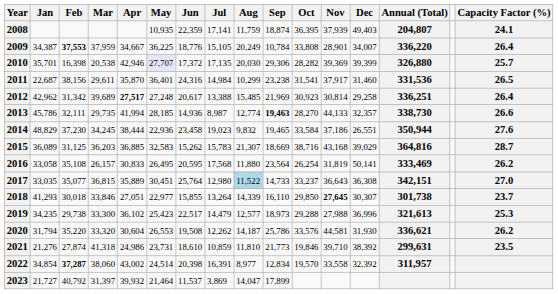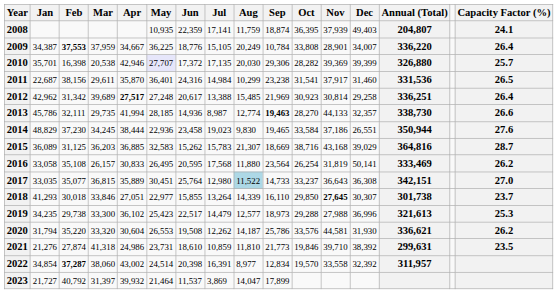 <table class="wikitable">
 <tr>
 <th>Year</th>
 <th>Jan</th>
 <th>Feb</th>
 <th>Mar</th>
 <th>Apr</th>
 <th>May</th>
 <th>Jun</th>
 <th>Jul</th>
 <th>Aug</th>
 <th>Sep</th>
 <th>Oct</th>
 <th>Nov</th>
 <th>Dec</th>
 <th>Annual (Total)</th>
 <td></td>
 <th>Capacity Factor (%)</th>
 </tr>
 <tr>
 <th>2008</th>
 <td></td>
 <td></td>
 <td></td>
 <td></td>
 <td><small>10,935</small></td>
 <td><small>22,359</small></td>
 <td><small>17,141</small></td>
 <td><small>11,759</small></td>
 <td><small>18,874</small></td>
 <td><small>36,395</small></td>
 <td><small>37,939</small></td>
 <td><small>49,403</small></td>
 <th>204,807</th>
 <td></td>
 <th>24.1</th>
 </tr>
 <tr>
 <th>2009</th>
 <td><small>34,387</small></td>
 <td><strong><small>37,553</small></strong></td>
 <td><small>37,959</small></td>
 <td><small>34,667</small></td>
 <td><small>36,225</small></td>
 <td><small>18,776</small></td>
 <td><small>15,105</small></td>
 <td><small>20,249</small></td>
 <td><small>10,784</small></td>
 <td><small>33,808</small></td>
 <td><small>28,901</small></td>
 <td><small>34,007</small></td>
 <th>336,220</th>
 <td></td>
 <th>26.4</th>
 </tr>
 <tr>
 <th>2010</th>
 <td><small>35,701</small></td>
 <td><small>16,398</small></td>
 <td><small>20,538</small></td>
 <td><small>42,946</small></td>
 <td style="background: lavender;"><small>27,707</small></td>
 <td><small>17,372</small></td>
 <td><small>17,135</small></td>
 <td><small>20,030</small></td>
 <td><small>29,306</small></td>
 <td><small>28,282</small></td>
 <td><small>39,369</small></td>
 <td><small>39,399</small></td>
 <th>326,880</th>
 <td></td>
 <th>25.7</th>
 </tr>
 <tr>
 <th>2011</th>
 <td><small>22,687</small></td>
 <td><small>38,156</small></td>
 <td><small>29,611</small></td>
 <td><small>35,870</small></td>
 <td><small>36,401</small></td>
 <td><small>24,316</small></td>
 <td><small>14,984</small></td>
 <td><small>10,299</small></td>
 <td><small>23,238</small></td>
 <td><small>31,541</small></td>
 <td><small>37,917</small></td>
 <td><small>31,460</small></td>
 <th>331,536</th>
 <td></td>
 <th>26.5</th>
 </tr>
 <tr>
 <th>2012</th>
 <td><small>42,962</small></td>
 <td><small>31,342</small></td>
 <td><small>39,689</small></td>
 <td><strong><small>27,517</small></strong></td>
 <td><small>27,248</small></td>
 <td><small>20,617</small></td>
 <td><small>13,388</small></td>
 <td><small>15,485</small></td>
 <td><small>21,969</small></td>
 <td><small>30,923</small></td>
 <td><small>30,814</small></td>
 <td><small>29,258</small></td>
 <th>336,251</th>
 <td></td>
 <th>26.4</th>
 </tr>
 <tr>
 <th>2013</th>
 <td><small>45,786</small></td>
 <td><small>32,111</small></td>
 <td><small>29,735</small></td>
 <td><small>41,994</small></td>
 <td><small>28,185</small></td>
 <td><small>14,936</small></td>
 <td><small>8,987</small></td>
 <td><small>12,774</small></td>
 <td><strong><small>19,463</small></strong></td>
 <td><small>28,270</small></td>
 <td><small>44,133</small></td>
 <td><small>32,357</small></td>
 <th>338,730</th>
 <td></td>
 <th>26.6</th>
 </tr>
 <tr>
 <th>2014</th>
 <td><small>48,829</small></td>
 <td><small>37,230</small></td>
 <td><small>34,245</small></td>
 <td><small>38,444</small></td>
 <td><small>22,936</small></td>
 <td><small>23,458</small></td>
 <td><small>19,023</small></td>
-<td><small>9,832</small></td>
+<td><small>9,830</small></td>
 <td><small>19,465</small></td>
 <td><small>33,584</small></td>
 <td><small>37,186</small></td>
 <td><small>26,551</small></td>
 <th>350,944</th>
 <td></td>
 <th>27.6</th>
 </tr>
 <tr>
 <th>2015</th>
 <td><small>36,089</small></td>
 <td><small>31,125</small></td>
 <td><small>36,203</small></td>
 <td><small>36,885</small></td>
 <td><small>32,583</small></td>
 <td><small>15,262</small></td>
 <td><small>15,783</small></td>
 <td><small>21,307</small></td>
 <td><small>18,669</small></td>
 <td><small>38,716</small></td>
 <td><small>43,168</small></td>
 <td><small>39,029</small></td>
 <th>364,816</th>
 <td></td>
 <th>28.7</th>
 </tr>
 <tr>
 <th>2016</th>
 <td><small>33,058</small></td>
 <td><small>35,108</small></td>
 <td><small>26,157</small></td>
 <td><small>30,833</small></td>
 <td><small>26,495</small></td>
 <td><small>20,595</small></td>
 <td><small>17,568</small></td>
 <td><small>11,880</small></td>
 <td><small>23,564</small></td>
 <td><small>26,254</small></td>
 <td><small>31,819</small></td>
 <td><small>50,141</small></td>
 <th>333,469</th>
 <td></td>
 <th>26.2</th>
 </tr>
 <tr>
 <th>2017</th>
 <td><small>33,035</small></td>
 <td><small>35,077</small></td>
 <td><small>36,815</small></td>
 <td><small>35,889</small></td>
 <td><small>30,451</small></td>
 <td><small>25,764</small></td>
 <td><small>12,980</small></td>
 <td style="background: lightblue;"><small>11,522</small></td>
 <td><small>14,733</small></td>
 <td><small>33,237</small></td>
 <td><small>36,643</small></td>
 <td><small>36,308</small></td>
 <th>342,151</th>
 <td></td>
 <th>27.0</th>
 </tr>
 <tr>
 <th>2018</th>
 <td><small>41,293</small></td>
 <td><small>30,018</small></td>
 <td><small>33,846</small></td>
 <td><small>27,051</small></td>
 <td><small>22,977</small></td>
 <td><small>15,855</small></td>
 <td><small>13,264</small></td>
 <td><small>14,339</small></td>
 <td><small>16,110</small></td>
 <td><small>29,850</small></td>
 <td><strong><small>27,645</small></strong></td>
 <td><small>30,307</small></td>
 <th>301,738</th>
 <td></td>
 <th>23.7</th>
 </tr>
 <tr>
 <th>2019</th>
 <td><small>34,235</small></td>
 <td><small>29,738</small></td>
 <td><small>33,300</small></td>
 <td><small>36,102</small></td>
 <td><small>25,423</small></td>
 <td><small>22,517</small></td>
 <td><small>14,479</small></td>
 <td><small>12,577</small></td>
 <td><small>18,973</small></td>
 <td><small>29,288</small></td>
 <td><small>27,988</small></td>
 <td><small>36,996</small></td>
 <th>321,613</th>
 <td></td>
 <th>25.3</th>
 </tr>
 <tr>
 <th>2020</th>
 <td><small>31,794</small></td>
 <td><small>35,220</small></td>
 <td><small>33,320</small></td>
 <td><small>30,604</small></td>
 <td><small>26,553</small></td>
 <td><small>19,508</small></td>
 <td><small>12,262</small></td>
 <td><small>14,187</small></td>
 <td><small>25,786</small></td>
 <td><small>33,576</small></td>
 <td><small>44,581</small></td>
 <td><small>31,930</small></td>
 <th>336,621</th>
 <td></td>
 <th>26.2</th>
 </tr>
 <tr>
 <th>2021</th>
 <td><small>21,276</small></td>
 <td><small>27,874</small></td>
 <td><small>41,318</small></td>
 <td><small>24,986</small></td>
 <td><small>23,731</small></td>
 <td><small>18,610</small></td>
 <td><small>10,859</small></td>
 <td><small>11,810</small></td>
 <td><small>21,773</small></td>
 <td><small>19,846</small></td>
 <td><small>39,710</small></td>
 <td><small>38,392</small></td>
 <th>299,631</th>
 <td></td>
 <th>23.5</th>
 </tr>
 <tr>
 <th>2022</th>
 <td><small>34,854</small></td>
 <td><strong><small>37,287</small></strong></td>
 <td><small>38,060</small></td>
 <td><small>43,002</small></td>
 <td><small>24,514</small></td>
 <td><small>20,398</small></td>
 <td><small>16,391</small></td>
 <td><small>8,977</small></td>
 <td><small>12,834</small></td>
 <td><small>19,570</small></td>
 <td><small>33,558</small></td>
 <td><small>32,392</small></td>
 <th>311,957</th>
 <td></td>
 <th></th>
 </tr>
 <tr>
 <th>2023</th>
 <td><small>21,727</small></td>
 <td><small>40,792</small></td>
 <td><small>31,397</small></td>
 <td><small>39,932</small></td>
 <td><small>21,464</small></td>
 <td><small>11,537</small></td>
 <td><small>3,869</small></td>
 <td><small>14,047</small></td>
 <td><small>17,899</small></td>
 <td></td>
 <td></td>
 <td></td>
 <th></th>
 <td></td>
 <th></th>
 </tr>
 </table>
